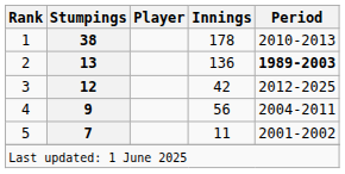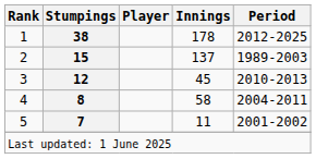 <table class="wikitable plainrowheaders sortable">
 <tr>
 <th scope=col>Rank</th>
 <th scope=col>Stumpings</th>
 <th scope=col>Player</th>
 <th scope=col>Innings</th>
 <th scope=col>Period</th>
 </tr>
 <tr>
 <td align=center>1</td>
 <th scope=row style=text-align:center;>38</th>
 <td></td>
 <td align=center>178</td>
-<td>2010-2013</td>
+<td>2012-2025</td>
 </tr>
 <tr>
 <td align=center>2</td>
-<th scope=row style=text-align:center;>13</th>
+<th scope=row style=text-align:center;>15</th>
 <td></td>
-<td align=center>136</td>
-<td><strong>1989-2003</strong></td>
+<td align=center>137</td>
+<td>1989-2003</td>
 </tr>
 <tr>
 <td align=center>3</td>
 <th scope=row style=text-align:center;>12</th>
 <td></td>
-<td align=center>42</td>
-<td>2012-2025</td>
+<td align=center>45</td>
+<td>2010-2013</td>
 </tr>
 <tr>
 <td align=center>4</td>
-<th scope=row style=text-align:center;>9</th>
+<th scope=row style=text-align:center;>8</th>
 <td></td>
-<td align=center>56</td>
+<td align=center>58</td>
 <td>2004-2011</td>
 </tr>
 <tr>
 <td align=center>5</td>
 <th scope=row style=text-align:center;>7</th>
 <td></td>
 <td align=center>11</td>
 <td>2001-2002</td>
 </tr>
 <tr>
 </tr>
 <tr class=sortbottom>
 <td colspan=6><small>Last updated: 1 June 2025</small></td>
 </tr>
 </table>
